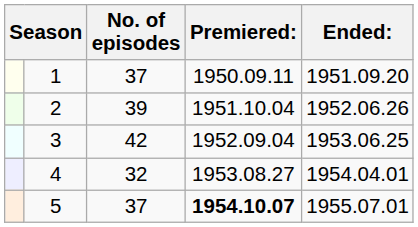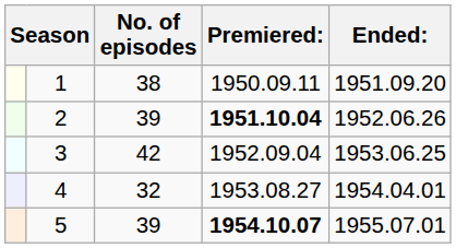 <table class=wikitable style="text-align:center">
 <tr>
 <th colspan=2>Season</th>
 <th>No. of<br> episodes</th>
 <th>Premiered:</th>
 <th>Ended:</th>
 </tr>
 <tr>
 <td style="width:8px; background:#FFFFEE"></td>
 <td>1</td>
-<td>37</td>
+<td>38</td>
 <td>1950.09.11</td>
 <td>1951.09.20</td>
 </tr>
 <tr>
 <td bgcolor="EFFFEA"></td>
 <td>2</td>
 <td>39</td>
-<td>1951.10.04</td>
+<td><strong>1951.10.04</strong></td>
 <td>1952.06.26</td>
 </tr>
 <tr>
 <td bgcolor="F0FFFF"></td>
 <td>3</td>
 <td>42</td>
 <td>1952.09.04</td>
 <td>1953.06.25</td>
 </tr>
 <tr>
 <td bgcolor="EEEEFF"></td>
 <td>4</td>
 <td>32</td>
 <td>1953.08.27</td>
 <td>1954.04.01</td>
 </tr>
 <tr>
 <td bgcolor="FFEEDE"></td>
 <td>5</td>
-<td>37</td>
+<td>39</td>
 <td><strong>1954.10.07</strong></td>
 <td>1955.07.01</td>
 </tr>
 </table>
